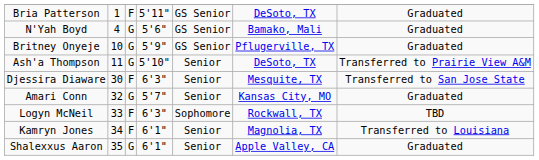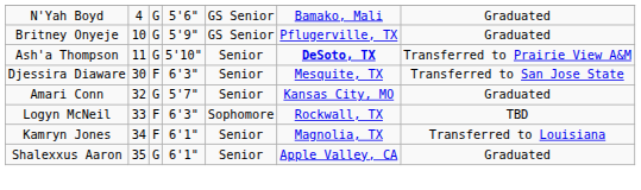 <table class="wikitable sortable" style="text-align: center">
 <tr align=center>
-</tr>
-<tr>
-<td>Bria Patterson</td>
-<td>1</td>
-<td>F</td>
-<td>5'11"</td>
-<td>GS Senior</td>
-<td><a href='#'>DeSoto, TX</a></td>
-<td>Graduated</td>
 </tr>
 <tr>
 <td>N'Yah Boyd</td>
 <td>4</td>
 <td>G</td>
 <td>5'6"</td>
 <td>GS Senior</td>
 <td><a href='#'>Bamako, Mali</a></td>
 <td>Graduated</td>
 </tr>
 <tr>
 <td>Britney Onyeje</td>
 <td>10</td>
 <td>G</td>
 <td>5'9"</td>
 <td>GS Senior</td>
 <td><a href='#'>Pflugerville, TX</a></td>
 <td>Graduated</td>
 </tr>
 <tr>
 <td>Ash'a Thompson</td>
 <td>11</td>
 <td>G</td>
 <td>5'10"</td>
 <td>Senior</td>
-<td><a href='#'>DeSoto, TX</a></td>
+<td><strong><a href='#'>DeSoto, TX</a></strong></td>
 <td>Transferred to <a href='#'>Prairie View A&M</a></td>
 </tr>
 <tr>
 <td>Djessira Diaware</td>
 <td>30</td>
 <td>F</td>
 <td>6'3"</td>
 <td>Senior</td>
 <td><a href='#'>Mesquite, TX</a></td>
 <td>Transferred to <a href='#'>San Jose State</a></td>
 </tr>
 <tr>
 <td>Amari Conn</td>
 <td>32</td>
 <td>G</td>
 <td>5'7"</td>
 <td>Senior</td>
 <td><a href='#'>Kansas City, MO</a></td>
 <td>Graduated</td>
 </tr>
 <tr>
 <td>Logyn McNeil</td>
 <td>33</td>
 <td>F</td>
 <td>6'3"</td>
 <td> Sophomore</td>
 <td><a href='#'>Rockwall, TX</a></td>
 <td>TBD</td>
 </tr>
 <tr>
 <td>Kamryn Jones</td>
 <td>34</td>
 <td>F</td>
 <td>6'1"</td>
 <td>Senior</td>
 <td><a href='#'>Magnolia, TX</a></td>
 <td>Transferred to <a href='#'>Louisiana</a></td>
 </tr>
 <tr>
 <td>Shalexxus Aaron</td>
 <td>35</td>
 <td>G</td>
 <td>6'1"</td>
 <td> Senior</td>
 <td><a href='#'>Apple Valley, CA</a></td>
 <td>Graduated</td>
 </tr>
 </table>
